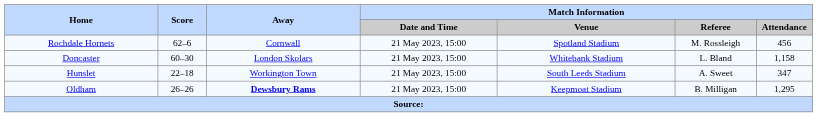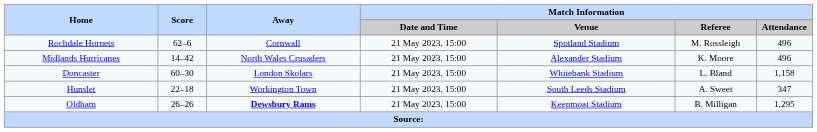 <table border=1 style="border-collapse:collapse; font-size:90%; text-align:center;" cellpadding=3 cellspacing=0 width=100%>
 <tr bgcolor=#C1D8FF>
 <th scope="col" rowspan=2 width=19%>Home</th>
 <th scope="col" rowspan=2 width=6%>Score</th>
 <th scope="col" rowspan=2 width=19%>Away</th>
 <th colspan=4>Match Information</th>
 </tr>
 <tr bgcolor=#CCCCCC>
 <th scope="col" width=17%>Date and Time</th>
 <th scope="col" width=22%>Venue</th>
 <th scope="col" width=10%>Referee</th>
 <th scope="col" width=7%>Attendance</th>
 </tr>
 <tr bgcolor=#F5FAFF>
 <td> <a href='#'>Rochdale Hornets</a></td>
 <td>62–6</td>
 <td> <a href='#'>Cornwall</a></td>
 <td>21 May 2023, 15:00</td>
 <td><a href='#'>Spotland Stadium</a></td>
 <td>M. Rossleigh</td>
-<td>456</td>
+<td>496</td>
+</tr>
+<tr bgcolor=#F5FAFF>
+<td> <a href='#'>Midlands Hurricanes</a></td>
+<td>14–42</td>
+<td>  <a href='#'>North Wales Crusaders</a></td>
+<td>21 May 2023, 15:00</td>
+<td><a href='#'>Alexander Stadium</a></td>
+<td>K. Moore</td>
+<td>496</td>
 </tr>
 <tr bgcolor=#F5FAFF>
 <td> <a href='#'>Doncaster</a></td>
 <td>60–30</td>
 <td> <a href='#'>London Skolars</a></td>
 <td>21 May 2023, 15:00</td>
 <td><a href='#'>Whitebank Stadium</a></td>
 <td>L. Bland</td>
 <td>1,158</td>
 </tr>
 <tr bgcolor=#F5FAFF>
 <td> <a href='#'>Hunslet</a></td>
 <td>22–18</td>
 <td> <a href='#'>Workington Town</a></td>
 <td>21 May 2023, 15:00</td>
 <td><a href='#'>South Leeds Stadium</a></td>
 <td>A. Sweet</td>
 <td>347</td>
 </tr>
 <tr bgcolor=#F5FAFF>
 <td> <a href='#'>Oldham</a></td>
 <td>26–26</td>
 <td><strong> <a href='#'>Dewsbury Rams</a></strong></td>
 <td>21 May 2023, 15:00</td>
 <td><a href='#'>Keepmoat Stadium</a></td>
 <td>B. Milligan</td>
 <td>1,295</td>
 </tr>
 <tr style="background:#c1d8ff;">
 <th colspan=7>Source:</th>
 </tr>
 </table>
